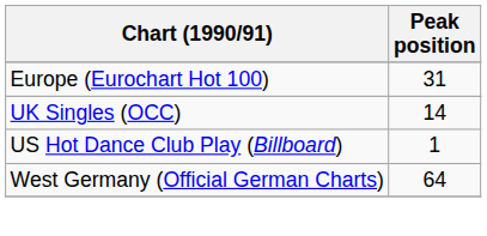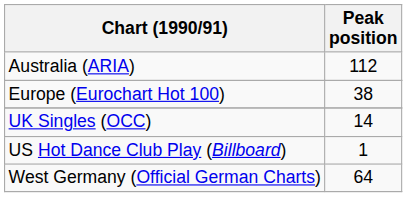 <table class="wikitable sortable">
 <tr>
 <th>Chart (1990/91)</th>
 <th>Peak<br>position</th>
 </tr>
 <tr>
+<td>Australia (<a href='#'>ARIA</a>)</td>
+<td align="center">112</td>
+</tr>
+<tr>
 </tr>
 <tr>
 <td>Europe (<a href='#'>Eurochart Hot 100</a>)</td>
-<td align="center">31</td>
+<td align="center">38</td>
 </tr>
 <tr>
 </tr>
 <tr>
 </tr>
 <tr>
 </tr>
 <tr>
 <td><a href='#'>UK Singles</a> (<a href='#'>OCC</a>)</td>
 <td align="center">14</td>
 </tr>
 <tr>
 <td>US <a href='#'>Hot Dance Club Play</a> (<em><a href='#'>Billboard</a></em>)</td>
 <td align="center">1</td>
 </tr>
 <tr>
 <td>West Germany (<a href='#'>Official German Charts</a>)</td>
 <td align="center">64</td>
 </tr>
 <tr>
 </tr>
 </table>
